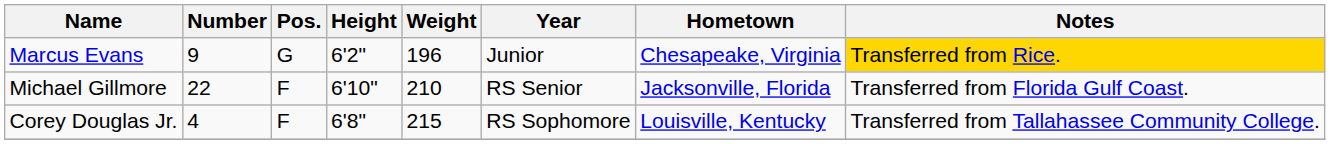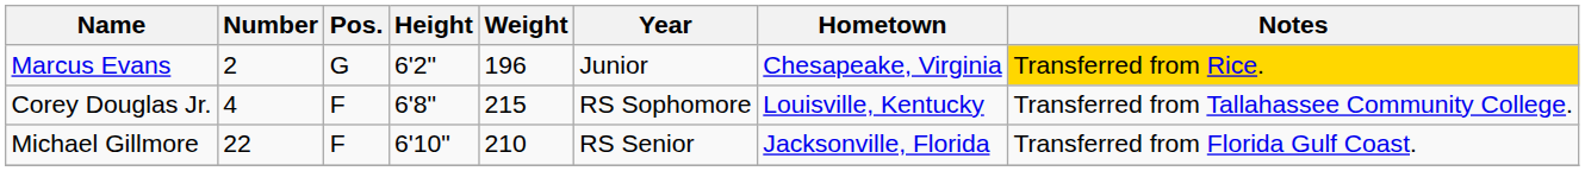 <table class="wikitable sortable" border="1">
 <tr>
 <th>Name</th>
 <th>Number</th>
 <th>Pos.</th>
 <th>Height</th>
 <th>Weight</th>
 <th>Year</th>
 <th>Hometown</th>
 <th class="unsortable">Notes</th>
 </tr>
 <tr>
 <td><a href='#'>Marcus Evans</a></td>
-<td>9</td>
+<td>2</td>
 <td>G</td>
 <td>6'2"</td>
 <td>196</td>
 <td>Junior</td>
 <td><a href='#'>Chesapeake, Virginia</a></td>
 <td style="background: gold;">Transferred from <a href='#'>Rice</a>.</td>
+</tr>
+<tr>
+<td>Corey Douglas Jr.</td>
+<td>4</td>
+<td>F</td>
+<td>6'8"</td>
+<td>215</td>
+<td>RS Sophomore</td>
+<td><a href='#'>Louisville, Kentucky</a></td>
+<td>Transferred from <a href='#'>Tallahassee Community College</a>.</td>
 </tr>
 <tr>
 <td>Michael Gillmore</td>
 <td>22</td>
 <td>F</td>
 <td>6'10"</td>
 <td>210</td>
 <td>RS Senior</td>
 <td><a href='#'>Jacksonville, Florida</a></td>
 <td>Transferred from <a href='#'>Florida Gulf Coast</a>.</td>
 </tr>
 <tr>
-<td>Corey Douglas Jr.</td>
-<td>4</td>
-<td>F</td>
-<td>6'8"</td>
-<td>215</td>
-<td>RS Sophomore</td>
-<td><a href='#'>Louisville, Kentucky</a></td>
-<td>Transferred from <a href='#'>Tallahassee Community College</a>.</td>
-</tr>
-<tr>
 </tr>
 </table>
